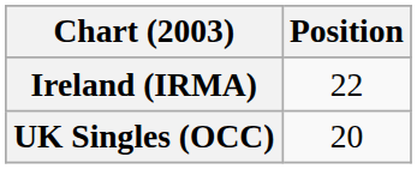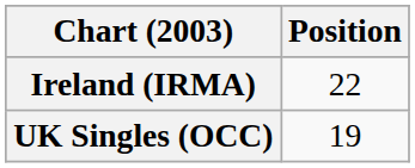 <table class="wikitable plainrowheaders" style="text-align:center">
 <tr>
 <th scope="col">Chart (2003)</th>
 <th scope="col">Position</th>
 </tr>
 <tr>
 <th scope="row">Ireland (IRMA)</th>
 <td>22</td>
 </tr>
 <tr>
 <th scope="row">UK Singles (OCC)</th>
-<td>20</td>
+<td>19</td>
 </tr>
 </table>
